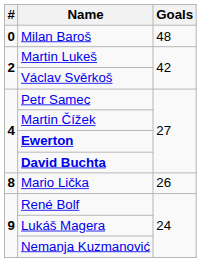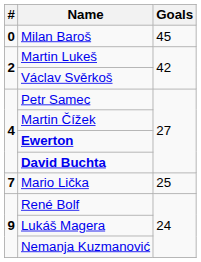 <table class="wikitable">
 <tr>
 <th>#</th>
 <th>Name</th>
 <th>Goals</th>
 </tr>
 <tr>
 <td><strong>0</strong></td>
 <td> <a href='#'>Milan Baroš</a></td>
-<td>48</td>
+<td>45</td>
 </tr>
 <tr>
 <td rowspan="2"><strong>2</strong></td>
 <td> <a href='#'>Martin Lukeš</a></td>
 <td rowspan="2">42</td>
 </tr>
 <tr>
 <td> <a href='#'>Václav Svěrkoš</a></td>
 </tr>
 <tr>
 <td rowspan="4"><strong>4</strong></td>
 <td> <a href='#'>Petr Samec</a></td>
 <td rowspan="4">27</td>
 </tr>
 <tr>
 <td> <a href='#'>Martin Čížek</a></td>
 </tr>
 <tr>
 <td> <strong><a href='#'>Ewerton</a></strong></td>
 </tr>
 <tr>
 <td> <strong><a href='#'>David Buchta</a></strong></td>
 </tr>
 <tr>
-<td><strong>8</strong></td>
+<td><strong>7</strong></td>
 <td> <a href='#'>Mario Lička</a></td>
-<td>26</td>
+<td>25</td>
 </tr>
 <tr>
 <td rowspan="3"><strong>9</strong></td>
 <td> <a href='#'>René Bolf</a></td>
 <td rowspan="3">24</td>
 </tr>
 <tr>
 <td> <a href='#'>Lukáš Magera</a></td>
 </tr>
 <tr>
 <td> <a href='#'>Nemanja Kuzmanović</a></td>
 </tr>
 </table>
